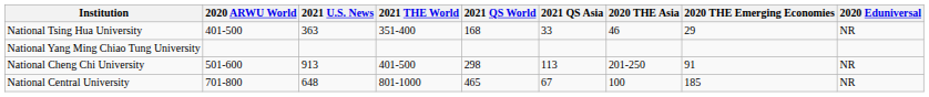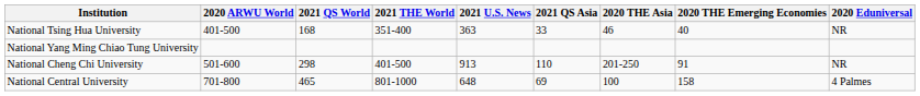 <table class="wikitable sortable">
 <tr>
 <th>Institution</th>
 <th>2020 <a href='#'>ARWU World</a></th>
+<th>2021 <a href='#'>QS World</a></th>
+<th>2021 <a href='#'>THE World</a></th>
 <th>2021 <a href='#'>U.S. News</a></th>
-<th>2021 <a href='#'>THE World</a></th>
-<th>2021 <a href='#'>QS World</a></th>
 <th>2021 QS Asia</th>
 <th>2020 THE Asia</th>
 <th>2020 THE Emerging Economies</th>
 <th>2020 <a href='#'>Eduniversal</a></th>
 </tr>
 <tr>
 <td>National Tsing Hua University</td>
 <td>401-500</td>
+<td>168</td>
+<td>351-400</td>
 <td>363</td>
-<td>351-400</td>
-<td>168</td>
 <td>33</td>
 <td>46</td>
-<td>29</td>
+<td>40</td>
 <td>NR</td>
 </tr>
 <tr>
 <td>National Yang Ming Chiao Tung University</td>
 <td></td>
 <td></td>
 <td></td>
 <td></td>
 <td></td>
 <td></td>
 <td></td>
 <td></td>
 </tr>
 <tr>
 <td>National Cheng Chi University</td>
 <td>501-600</td>
+<td>298</td>
+<td>401-500</td>
 <td>913</td>
-<td>401-500</td>
-<td>298</td>
-<td>113</td>
+<td>110</td>
 <td>201-250</td>
 <td>91</td>
 <td>NR</td>
 </tr>
 <tr>
 <td>National Central University</td>
 <td>701-800</td>
+<td>465</td>
+<td>801-1000</td>
 <td>648</td>
-<td>801-1000</td>
-<td>465</td>
-<td>67</td>
+<td>69</td>
 <td>100</td>
-<td>185</td>
-<td>NR</td>
+<td>158</td>
+<td>4 Palmes</td>
 </tr>
 </table>
